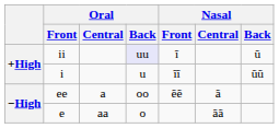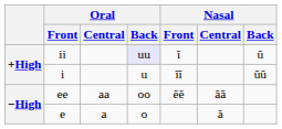 <table class="wikitable" style="text-align: center;">
 <tr>
 <th rowspan="2"></th>
 <th colspan="3"><a href='#'>Oral</a></th>
 <th colspan="3"><a href='#'>Nasal</a></th>
 </tr>
 <tr>
 <th><a href='#'>Front</a></th>
 <th><a href='#'>Central</a></th>
 <th><a href='#'>Back</a></th>
 <th><a href='#'>Front</a></th>
 <th><a href='#'>Central</a></th>
 <th><a href='#'>Back</a></th>
 </tr>
 <tr>
 <th rowspan="2">+<a href='#'>High</a></th>
 <td>ii</td>
 <td></td>
 <td style="background: lavender;">uu</td>
 <td>ĩ</td>
 <td></td>
 <td>ũ</td>
 </tr>
 <tr>
 <td>i</td>
 <td></td>
 <td>u</td>
 <td>ĩĩ</td>
 <td></td>
 <td>ũũ</td>
 </tr>
 <tr>
 <th rowspan="2">−<a href='#'>High</a></th>
 <td>ee</td>
-<td>a</td>
+<td>aa</td>
 <td>oo</td>
 <td>ẽẽ</td>
-<td>ã</td>
+<td>ãã</td>
 <td></td>
 </tr>
 <tr>
 <td>e</td>
-<td>aa</td>
+<td>a</td>
 <td>o</td>
 <td></td>
-<td>ãã</td>
+<td>ã</td>
 <td></td>
 </tr>
 </table>
